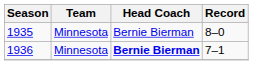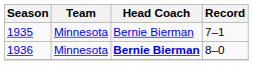 <table class="wikitable sortable">
 <tr>
 <th>Season</th>
 <th>Team</th>
 <th>Head Coach</th>
 <th>Record</th>
 </tr>
 <tr>
 <td><a href='#'>1935</a></td>
 <td><a href='#'>Minnesota</a></td>
 <td><a href='#'>Bernie Bierman</a></td>
-<td>8–0</td>
+<td>7–1</td>
 </tr>
 <tr>
 <td><a href='#'>1936</a></td>
 <td><a href='#'>Minnesota</a></td>
 <td><strong><a href='#'>Bernie Bierman</a></strong></td>
-<td>7–1</td>
+<td>8–0</td>
 </tr>
 <tr>
 </tr>
 </table>
